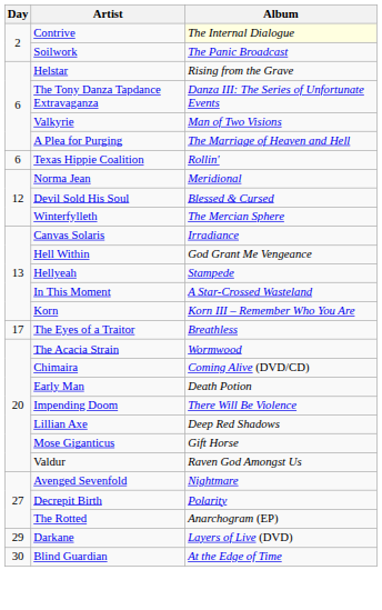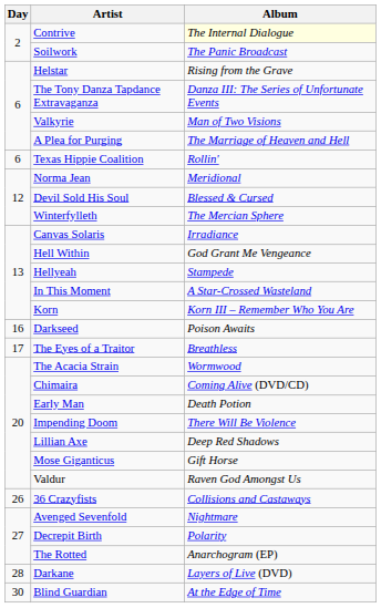 <table class="wikitable">
 <tr>
 <th style="width:20px;">Day</th>
 <th style="width:200px;">Artist</th>
 <th style="width:250px;">Album</th>
 </tr>
 <tr>
 <td style="text-align:center;" rowspan="2">2</td>
 <td><a href='#'>Contrive</a></td>
 <td style="background: lightyellow;"><em>The Internal Dialogue</em></td>
 </tr>
 <tr>
 <td><a href='#'>Soilwork</a></td>
 <td><em><a href='#'>The Panic Broadcast</a></em></td>
 </tr>
 <tr>
 <td style="text-align:center;" rowspan="4">6</td>
 <td><a href='#'>Helstar</a></td>
 <td><em>Rising from the Grave</em></td>
 </tr>
 <tr>
 <td><a href='#'>The Tony Danza Tapdance Extravaganza</a></td>
 <td><em><a href='#'>Danza III: The Series of Unfortunate Events</a></em></td>
 </tr>
 <tr>
 <td><a href='#'>Valkyrie</a></td>
 <td><em><a href='#'>Man of Two Visions</a></em></td>
 </tr>
 <tr>
 <td><a href='#'>A Plea for Purging</a></td>
 <td><em><a href='#'>The Marriage of Heaven and Hell</a></em></td>
 </tr>
 <tr>
 <td style="text-align:center;">6</td>
 <td><a href='#'>Texas Hippie Coalition</a></td>
 <td><em><a href='#'>Rollin'</a></em></td>
 </tr>
 <tr>
 <td style="text-align:center;" rowspan="3">12</td>
 <td><a href='#'>Norma Jean</a></td>
 <td><em><a href='#'>Meridional</a></em></td>
 </tr>
 <tr>
 <td><a href='#'>Devil Sold His Soul</a></td>
 <td><em><a href='#'>Blessed & Cursed</a></em></td>
 </tr>
 <tr>
 <td><a href='#'>Winterfylleth</a></td>
 <td><em><a href='#'>The Mercian Sphere</a></em></td>
 </tr>
 <tr>
 <td style="text-align:center;" rowspan="5">13</td>
 <td><a href='#'>Canvas Solaris</a></td>
 <td><em><a href='#'>Irradiance</a></em></td>
 </tr>
 <tr>
 <td><a href='#'>Hell Within</a></td>
 <td><em>God Grant Me Vengeance</em></td>
 </tr>
 <tr>
 <td><a href='#'>Hellyeah</a></td>
 <td><em><a href='#'>Stampede</a></em></td>
 </tr>
 <tr>
 <td><a href='#'>In This Moment</a></td>
 <td><em><a href='#'>A Star-Crossed Wasteland</a></em></td>
 </tr>
 <tr>
 <td><a href='#'>Korn</a></td>
 <td><em><a href='#'>Korn III – Remember Who You Are</a></em></td>
 </tr>
 <tr>
+<td style="text-align:center;">16</td>
+<td><a href='#'>Darkseed</a></td>
+<td><em>Poison Awaits</em></td>
+</tr>
+<tr>
 <td style="text-align:center;">17</td>
 <td><a href='#'>The Eyes of a Traitor</a></td>
 <td><em><a href='#'>Breathless</a></em></td>
 </tr>
 <tr>
 <td style="text-align:center;" rowspan="7">20</td>
 <td><a href='#'>The Acacia Strain</a></td>
 <td><em><a href='#'>Wormwood</a></em></td>
 </tr>
 <tr>
 <td><a href='#'>Chimaira</a></td>
 <td><em><a href='#'>Coming Alive</a></em> (DVD/CD)</td>
 </tr>
 <tr>
 <td><a href='#'>Early Man</a></td>
 <td><em>Death Potion</em></td>
 </tr>
 <tr>
 <td><a href='#'>Impending Doom</a></td>
 <td><em><a href='#'>There Will Be Violence</a></em></td>
 </tr>
 <tr>
 <td><a href='#'>Lillian Axe</a></td>
 <td><em>Deep Red Shadows</em></td>
 </tr>
 <tr>
 <td><a href='#'>Mose Giganticus</a></td>
 <td><em>Gift Horse</em></td>
 </tr>
 <tr>
 <td>Valdur</td>
 <td><em>Raven God Amongst Us</em></td>
 </tr>
 <tr>
+<td style="text-align:center;">26</td>
+<td><a href='#'>36 Crazyfists</a></td>
+<td><em><a href='#'>Collisions and Castaways</a></em></td>
+</tr>
+<tr>
 <td style="text-align:center;" rowspan="3">27</td>
 <td><a href='#'>Avenged Sevenfold</a></td>
 <td><em><a href='#'>Nightmare</a></em></td>
 </tr>
 <tr>
 <td><a href='#'>Decrepit Birth</a></td>
 <td><em><a href='#'>Polarity</a></em></td>
 </tr>
 <tr>
 <td><a href='#'>The Rotted</a></td>
 <td><em>Anarchogram</em> (EP)</td>
 </tr>
 <tr>
-<td style="text-align:center;">29</td>
+<td style="text-align:center;">28</td>
 <td><a href='#'>Darkane</a></td>
 <td><em><a href='#'>Layers of Live</a></em> (DVD)</td>
 </tr>
 <tr>
 <td style="text-align:center;">30</td>
 <td><a href='#'>Blind Guardian</a></td>
 <td><em><a href='#'>At the Edge of Time</a></em></td>
 </tr>
 </table>
